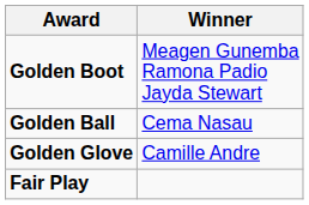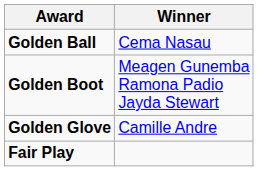 <table class="wikitable">
 <tr>
 <th>Award</th>
 <th>Winner</th>
 </tr>
 <tr>
+<td><strong>Golden Ball</strong></td>
+<td> <a href='#'>Cema Nasau</a></td>
+</tr>
+<tr>
 <td><strong>Golden Boot</strong></td>
 <td> <a href='#'>Meagen Gunemba</a><br> <a href='#'>Ramona Padio</a><br> <a href='#'>Jayda Stewart</a></td>
-</tr>
-<tr>
-<td><strong>Golden Ball</strong></td>
-<td> <a href='#'>Cema Nasau</a></td>
 </tr>
 <tr>
 <td><strong>Golden Glove</strong></td>
 <td> <a href='#'>Camille Andre</a></td>
 </tr>
 <tr>
 <td><strong>Fair Play</strong></td>
 <td></td>
 </tr>
 </table>
